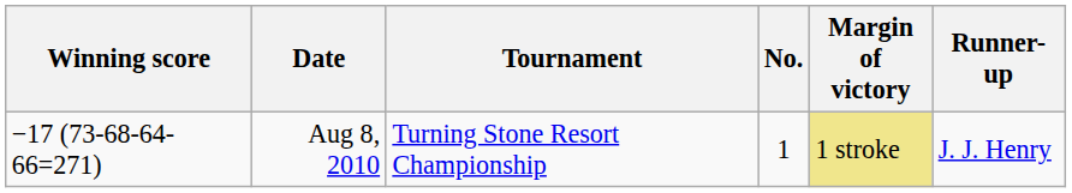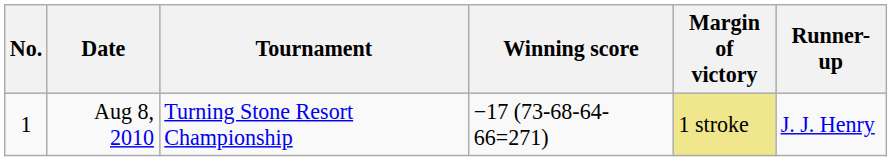 <table class="wikitable" style="font-size:95%;">
 <tr>
-<th>Winning score</th>
+<th>No.</th>
 <th>Date</th>
 <th>Tournament</th>
-<th>No.</th>
+<th>Winning score</th>
 <th>Margin of<br>victory</th>
 <th>Runner-up</th>
 </tr>
 <tr>
-<td>−17 (73-68-64-66=271)</td>
+<td align=center>1</td>
 <td align=right>Aug 8, <a href='#'>2010</a></td>
 <td><a href='#'>Turning Stone Resort Championship</a></td>
-<td align=center>1</td>
+<td>−17 (73-68-64-66=271)</td>
 <td style="background: khaki;">1 stroke</td>
 <td> <a href='#'>J. J. Henry</a></td>
 </tr>
 </table>
